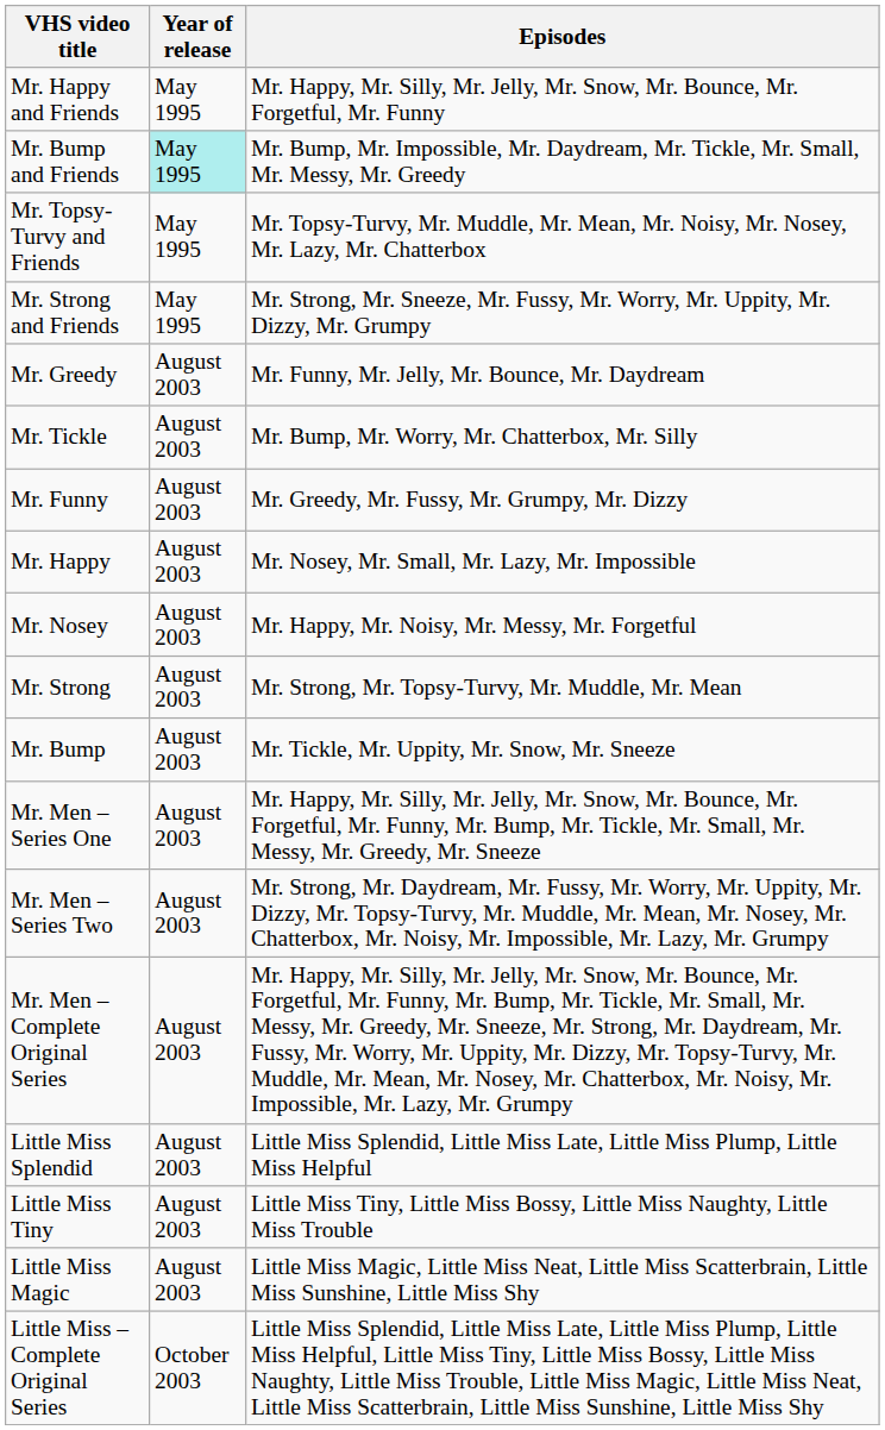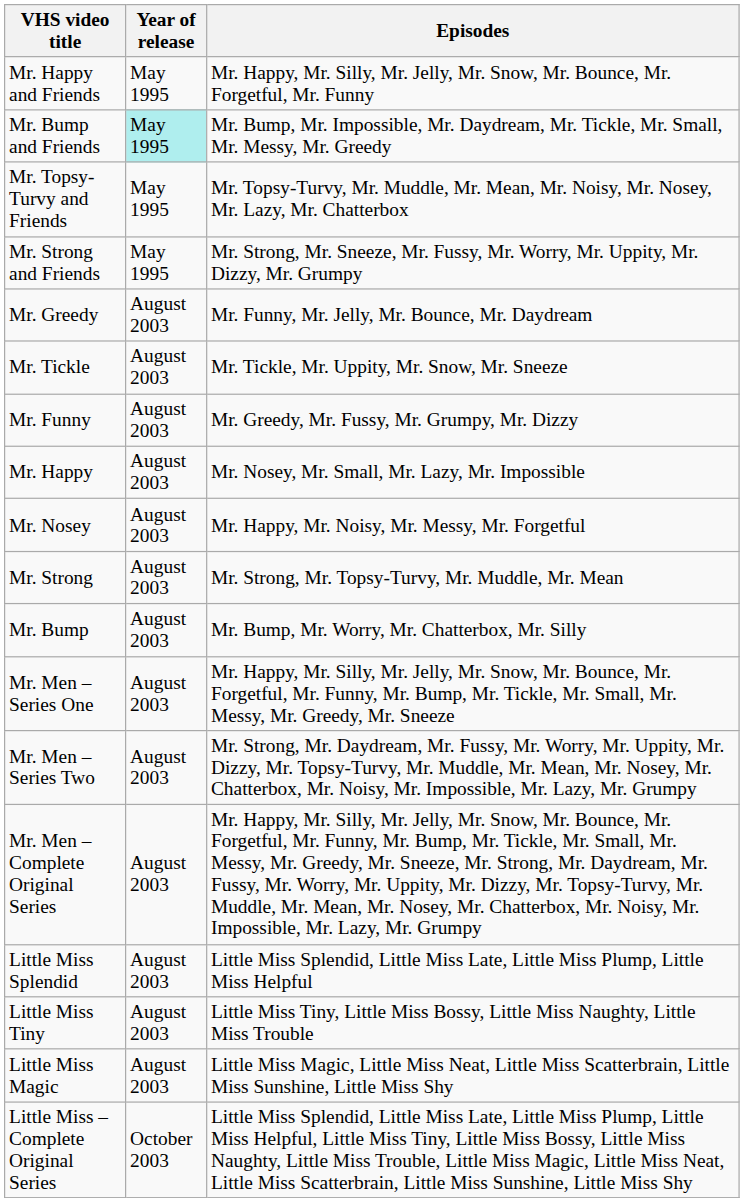 <table class="wikitable">
 <tr>
 <th>VHS video title</th>
 <th>Year of release</th>
 <th>Episodes</th>
 </tr>
 <tr>
 <td>Mr. Happy and Friends</td>
 <td>May 1995</td>
 <td>Mr. Happy, Mr. Silly, Mr. Jelly, Mr. Snow, Mr. Bounce, Mr. Forgetful, Mr. Funny</td>
 </tr>
 <tr>
 <td>Mr. Bump and Friends</td>
 <td style="background: paleturquoise;">May 1995</td>
 <td>Mr. Bump, Mr. Impossible, Mr. Daydream, Mr. Tickle, Mr. Small, Mr. Messy, Mr. Greedy</td>
 </tr>
 <tr>
 <td>Mr. Topsy-Turvy and Friends</td>
 <td>May 1995</td>
 <td>Mr. Topsy-Turvy, Mr. Muddle, Mr. Mean, Mr. Noisy, Mr. Nosey, Mr. Lazy, Mr. Chatterbox</td>
 </tr>
 <tr>
 <td>Mr. Strong and Friends</td>
 <td>May 1995</td>
 <td>Mr. Strong, Mr. Sneeze, Mr. Fussy, Mr. Worry, Mr. Uppity, Mr. Dizzy, Mr. Grumpy</td>
 </tr>
 <tr>
 <td>Mr. Greedy</td>
 <td>August 2003</td>
 <td>Mr. Funny, Mr. Jelly, Mr. Bounce, Mr. Daydream</td>
 </tr>
 <tr>
 <td>Mr. Tickle</td>
 <td>August 2003</td>
-<td>Mr. Bump, Mr. Worry, Mr. Chatterbox, Mr. Silly</td>
+<td>Mr. Tickle, Mr. Uppity, Mr. Snow, Mr. Sneeze</td>
 </tr>
 <tr>
 <td>Mr. Funny</td>
 <td>August 2003</td>
 <td>Mr. Greedy, Mr. Fussy, Mr. Grumpy, Mr. Dizzy</td>
 </tr>
 <tr>
 <td>Mr. Happy</td>
 <td>August 2003</td>
 <td>Mr. Nosey, Mr. Small, Mr. Lazy, Mr. Impossible</td>
 </tr>
 <tr>
 <td>Mr. Nosey</td>
 <td>August 2003</td>
 <td>Mr. Happy, Mr. Noisy, Mr. Messy, Mr. Forgetful</td>
 </tr>
 <tr>
 <td>Mr. Strong</td>
 <td>August 2003</td>
 <td>Mr. Strong, Mr. Topsy-Turvy, Mr. Muddle, Mr. Mean</td>
 </tr>
 <tr>
 <td>Mr. Bump</td>
 <td>August 2003</td>
-<td>Mr. Tickle, Mr. Uppity, Mr. Snow, Mr. Sneeze</td>
+<td>Mr. Bump, Mr. Worry, Mr. Chatterbox, Mr. Silly</td>
 </tr>
 <tr>
 <td>Mr. Men – Series One</td>
 <td>August 2003</td>
 <td>Mr. Happy, Mr. Silly, Mr. Jelly, Mr. Snow, Mr. Bounce, Mr. Forgetful, Mr. Funny, Mr. Bump, Mr. Tickle, Mr. Small, Mr. Messy, Mr. Greedy, Mr. Sneeze</td>
 </tr>
 <tr>
 <td>Mr. Men – Series Two</td>
 <td>August 2003</td>
 <td>Mr. Strong, Mr. Daydream, Mr. Fussy, Mr. Worry, Mr. Uppity, Mr. Dizzy, Mr. Topsy-Turvy, Mr. Muddle, Mr. Mean, Mr. Nosey, Mr. Chatterbox, Mr. Noisy, Mr. Impossible, Mr. Lazy, Mr. Grumpy</td>
 </tr>
 <tr>
 <td>Mr. Men – Complete Original Series</td>
 <td>August 2003</td>
 <td>Mr. Happy, Mr. Silly, Mr. Jelly, Mr. Snow, Mr. Bounce, Mr. Forgetful, Mr. Funny, Mr. Bump, Mr. Tickle, Mr. Small, Mr. Messy, Mr. Greedy, Mr. Sneeze, Mr. Strong, Mr. Daydream, Mr. Fussy, Mr. Worry, Mr. Uppity, Mr. Dizzy, Mr. Topsy-Turvy, Mr. Muddle, Mr. Mean, Mr. Nosey, Mr. Chatterbox, Mr. Noisy, Mr. Impossible, Mr. Lazy, Mr. Grumpy</td>
 </tr>
 <tr>
 <td>Little Miss Splendid</td>
 <td>August 2003</td>
 <td>Little Miss Splendid, Little Miss Late, Little Miss Plump, Little Miss Helpful</td>
 </tr>
 <tr>
 <td>Little Miss Tiny</td>
 <td>August 2003</td>
 <td>Little Miss Tiny, Little Miss Bossy, Little Miss Naughty, Little Miss Trouble</td>
 </tr>
 <tr>
 <td>Little Miss Magic</td>
 <td>August 2003</td>
 <td>Little Miss Magic, Little Miss Neat, Little Miss Scatterbrain, Little Miss Sunshine, Little Miss Shy</td>
 </tr>
 <tr>
 <td>Little Miss – Complete Original Series</td>
 <td>October 2003</td>
 <td>Little Miss Splendid, Little Miss Late, Little Miss Plump, Little Miss Helpful, Little Miss Tiny, Little Miss Bossy, Little Miss Naughty, Little Miss Trouble, Little Miss Magic, Little Miss Neat, Little Miss Scatterbrain, Little Miss Sunshine, Little Miss Shy</td>
 </tr>
 </table>
